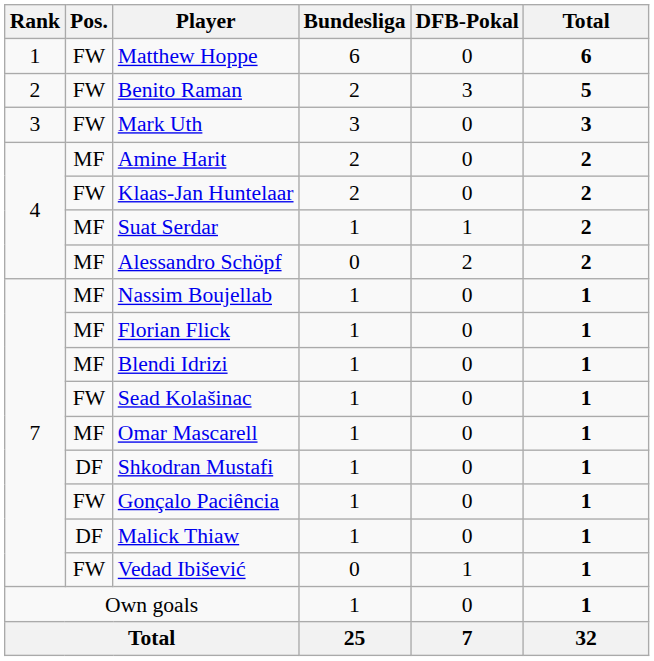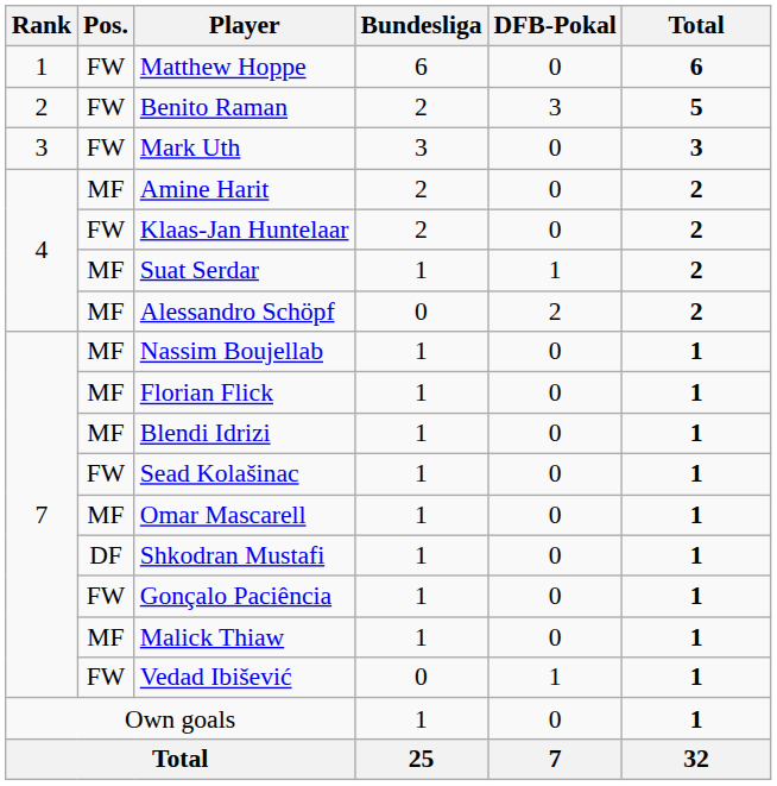 <table class="wikitable sortable" style="text-align:center;">
 <tr>
 <th>Rank</th>
 <th>Pos.</th>
 <th>Player</th>
 <th>Bundesliga</th>
 <th>DFB-Pokal</th>
 <th style="width:85px">Total</th>
 </tr>
 <tr>
 <td>1</td>
 <td>FW</td>
 <td align="left"> <a href='#'>Matthew Hoppe</a></td>
 <td>6</td>
 <td>0</td>
 <td><strong>6</strong></td>
 </tr>
 <tr>
 <td>2</td>
 <td>FW</td>
 <td align="left"> <a href='#'>Benito Raman</a></td>
 <td>2</td>
 <td>3</td>
 <td><strong>5</strong></td>
 </tr>
 <tr>
 <td>3</td>
 <td>FW</td>
 <td align="left"> <a href='#'>Mark Uth</a></td>
 <td>3</td>
 <td>0</td>
 <td><strong>3</strong></td>
 </tr>
 <tr>
 <td rowspan="4">4</td>
 <td>MF</td>
 <td align="left"> <a href='#'>Amine Harit</a></td>
 <td>2</td>
 <td>0</td>
 <td><strong>2</strong></td>
 </tr>
 <tr>
 <td>FW</td>
 <td align="left"> <a href='#'>Klaas-Jan Huntelaar</a></td>
 <td>2</td>
 <td>0</td>
 <td><strong>2</strong></td>
 </tr>
 <tr>
 <td>MF</td>
 <td align="left"> <a href='#'>Suat Serdar</a></td>
 <td>1</td>
 <td>1</td>
 <td><strong>2</strong></td>
 </tr>
 <tr>
 <td>MF</td>
 <td align="left"> <a href='#'>Alessandro Schöpf</a></td>
 <td>0</td>
 <td>2</td>
 <td><strong>2</strong></td>
 </tr>
 <tr>
 <td rowspan="9">7</td>
 <td>MF</td>
 <td align="left"> <a href='#'>Nassim Boujellab</a></td>
 <td>1</td>
 <td>0</td>
 <td><strong>1</strong></td>
 </tr>
 <tr>
 <td>MF</td>
 <td align="left"> <a href='#'>Florian Flick</a></td>
 <td>1</td>
 <td>0</td>
 <td><strong>1</strong></td>
 </tr>
 <tr>
 <td>MF</td>
 <td align="left"> <a href='#'>Blendi Idrizi</a></td>
 <td>1</td>
 <td>0</td>
 <td><strong>1</strong></td>
 </tr>
 <tr>
 <td>FW</td>
 <td align="left"> <a href='#'>Sead Kolašinac</a></td>
 <td>1</td>
 <td>0</td>
 <td><strong>1</strong></td>
 </tr>
 <tr>
 <td>MF</td>
 <td align="left"> <a href='#'>Omar Mascarell</a></td>
 <td>1</td>
 <td>0</td>
 <td><strong>1</strong></td>
 </tr>
 <tr>
 <td>DF</td>
 <td align="left"> <a href='#'>Shkodran Mustafi</a></td>
 <td>1</td>
 <td>0</td>
 <td><strong>1</strong></td>
 </tr>
 <tr>
 <td>FW</td>
 <td align="left"> <a href='#'>Gonçalo Paciência</a></td>
 <td>1</td>
 <td>0</td>
 <td><strong>1</strong></td>
 </tr>
 <tr>
-<td>DF</td>
+<td>MF</td>
 <td align="left"> <a href='#'>Malick Thiaw</a></td>
 <td>1</td>
 <td>0</td>
 <td><strong>1</strong></td>
 </tr>
 <tr>
 <td>FW</td>
 <td align="left"> <a href='#'>Vedad Ibišević</a></td>
 <td>0</td>
 <td>1</td>
 <td><strong>1</strong></td>
 </tr>
 <tr class="sortbottom">
 <td colspan="3">Own goals</td>
 <td>1</td>
 <td>0</td>
 <td><strong>1</strong></td>
 </tr>
 <tr>
 <th colspan="3">Total</th>
 <th>25</th>
 <th>7</th>
 <th>32</th>
 </tr>
 </table>
